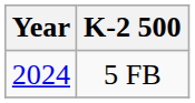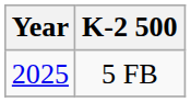 <table class="wikitable" style="text-align:center;">
 <tr>
 <th>Year</th>
 <th>K-2 500</th>
 </tr>
 <tr>
-<td><a href='#'>2024</a></td>
+<td><a href='#'>2025</a></td>
 <td>5 FB</td>
 </tr>
 </table>
